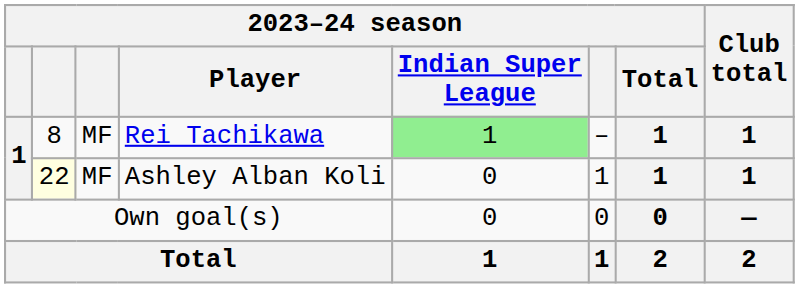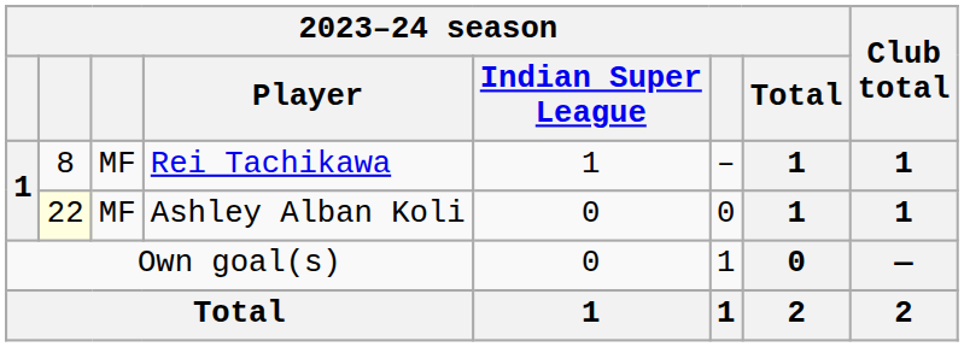 <table class="wikitable sortable" style="text-align:center; font-size:95%;">
 <tr>
 <th colspan="7">2023–24 season</th>
 <th rowspan="2">Club<br>total</th>
 </tr>
 <tr>
 <th></th>
 <th></th>
 <th></th>
 <th>Player</th>
 <th><a href='#'>Indian Super<br>League</a></th>
 <th></th>
 <th>Total</th>
 </tr>
 <tr>
 <th rowspan="2">1</th>
 <td>8</td>
 <td>MF</td>
 <td style="text-align:left;"> <a href='#'>Rei Tachikawa</a></td>
-<td style="background: lightgreen;">1</td>
+<td>1</td>
 <td>–</td>
 <th>1</th>
 <th>1</th>
 </tr>
 <tr>
 <td style="background: lightyellow;">22</td>
 <td>MF</td>
 <td style="text-align:left;"> Ashley Alban Koli</td>
 <td>0</td>
-<td>1</td>
+<td>0</td>
 <th>1</th>
 <th>1</th>
 </tr>
 <tr>
 <td colspan="4">Own goal(s)</td>
 <td>0</td>
-<td>0</td>
+<td>1</td>
 <th>0</th>
 <th>—</th>
 </tr>
 <tr>
 <th colspan="4">Total</th>
 <th>1</th>
 <th>1</th>
 <th>2</th>
 <th>2</th>
 </tr>
 </table>
